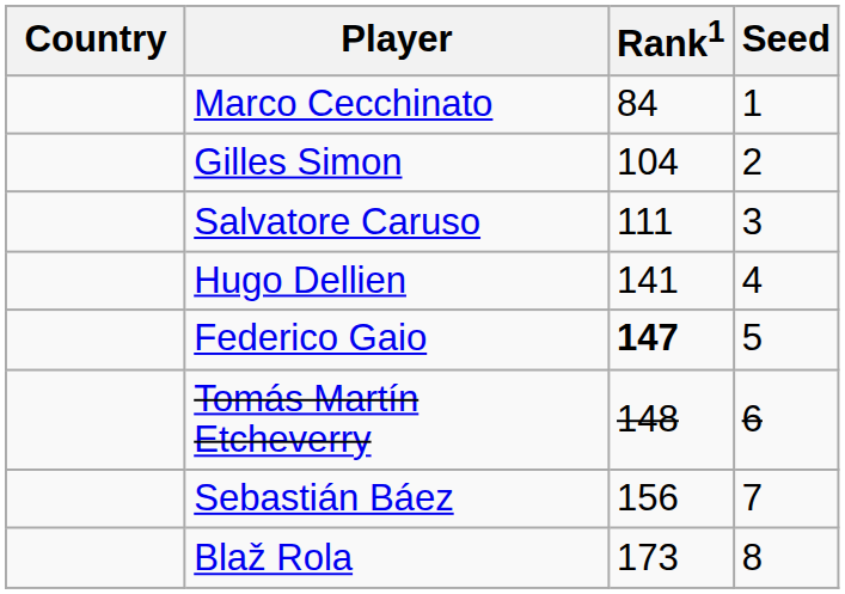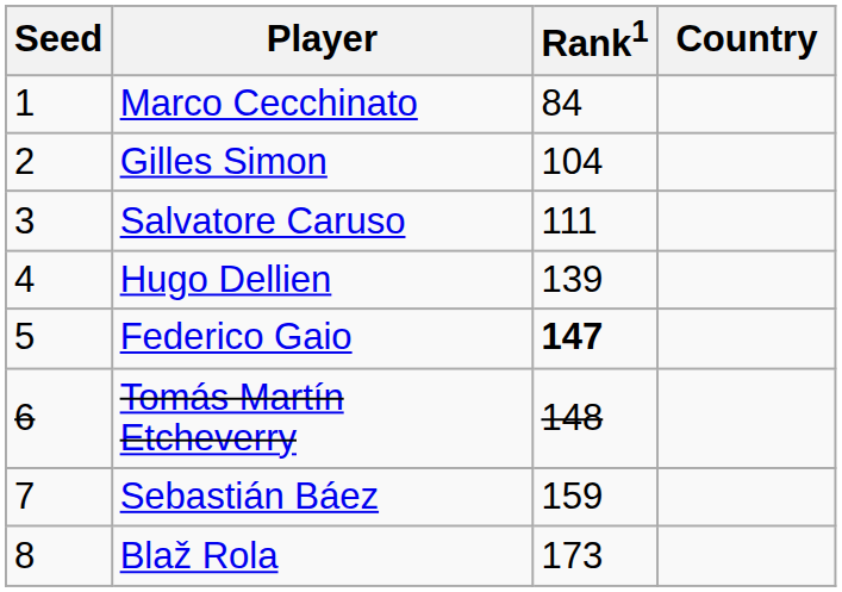 <table class="sortable wikitable">
 <tr>
-<th width="70">Country</th>
+<th>Seed</th>
 <th width="175">Player</th>
 <th>Rank<sup>1</sup></th>
-<th>Seed</th>
+<th width="70">Country</th>
 </tr>
 <tr>
-<td></td>
+<td>1</td>
 <td><a href='#'>Marco Cecchinato</a></td>
 <td>84</td>
-<td>1</td>
+<td></td>
 </tr>
 <tr>
-<td></td>
+<td>2</td>
 <td><a href='#'>Gilles Simon</a></td>
 <td>104</td>
-<td>2</td>
+<td></td>
 </tr>
 <tr>
-<td></td>
+<td>3</td>
 <td><a href='#'>Salvatore Caruso</a></td>
 <td>111</td>
-<td>3</td>
+<td></td>
 </tr>
 <tr>
+<td>4</td>
+<td><a href='#'>Hugo Dellien</a></td>
+<td>139</td>
 <td></td>
-<td><a href='#'>Hugo Dellien</a></td>
-<td>141</td>
-<td>4</td>
 </tr>
 <tr>
-<td></td>
+<td>5</td>
 <td><a href='#'>Federico Gaio</a></td>
 <td><strong>147</strong></td>
-<td>5</td>
+<td></td>
 </tr>
 <tr>
-<td><s></s></td>
+<td><s>6</s></td>
 <td><s><a href='#'>Tomás Martín Etcheverry</a></s></td>
 <td><s>148</s></td>
-<td><s>6</s></td>
+<td><s></s></td>
 </tr>
 <tr>
+<td>7</td>
+<td><a href='#'>Sebastián Báez</a></td>
+<td>159</td>
 <td></td>
-<td><a href='#'>Sebastián Báez</a></td>
-<td>156</td>
-<td>7</td>
 </tr>
 <tr>
-<td></td>
+<td>8</td>
 <td><a href='#'>Blaž Rola</a></td>
 <td>173</td>
-<td>8</td>
+<td></td>
 </tr>
 </table>
